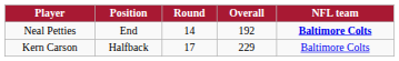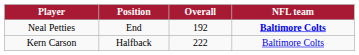 <table class="wikitable" width="65%">
 <tr>
 <th style="background:#A81933;color:#FFFFFF;">Player</th>
 <th style="background:#A81933;color:#FFFFFF;">Position</th>
-<th style="background:#A81933;color:#FFFFFF;">Round</th>
 <th style="background:#A81933;color:#FFFFFF;">Overall</th>
 <th style="background:#A81933;color:#FFFFFF;">NFL team</th>
 </tr>
 <tr align="center" bgcolor="">
 <td>Neal Petties</td>
 <td>End</td>
-<td>14</td>
 <td>192</td>
 <td><strong><a href='#'>Baltimore Colts</a></strong></td>
 </tr>
 <tr align="center" bgcolor="">
 <td>Kern Carson</td>
 <td>Halfback</td>
-<td>17</td>
-<td>229</td>
+<td>222</td>
 <td><a href='#'>Baltimore Colts</a></td>
 </tr>
 </table>
